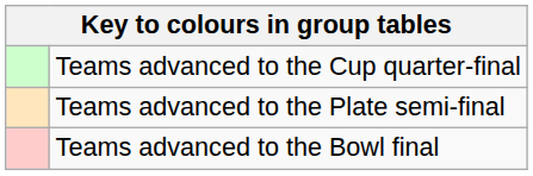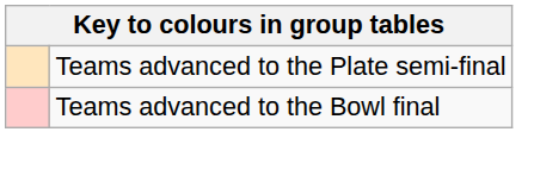 <table class="wikitable" style="text-align: center;">
 <tr>
 <th colspan=2>Key to colours in group tables</th>
-</tr>
-<tr>
-<td style="background:#ccffcc; width:20px;"></td>
-<td align=left>Teams advanced to the Cup quarter-final</td>
 </tr>
 <tr>
 <td style="background:#ffe6bd; width:20px;"></td>
 <td align=left>Teams advanced to the Plate semi-final</td>
 </tr>
 <tr>
 <td style="background:#fcc; width:20px;"></td>
 <td align=left>Teams advanced to the Bowl final</td>
 </tr>
 </table>
